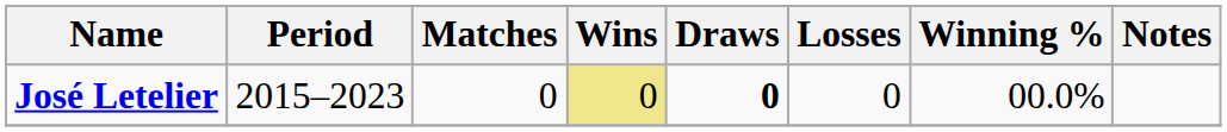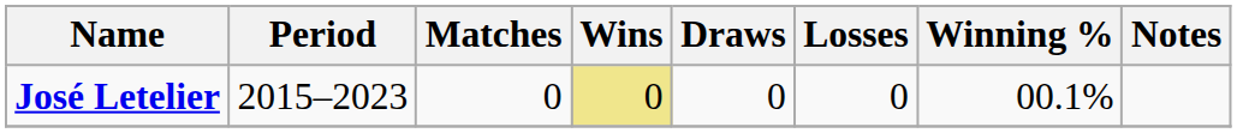 <table class="wikitable" style="text-align: right;">
 <tr>
 <th>Name</th>
 <th>Period</th>
 <th>Matches</th>
 <th>Wins</th>
 <th>Draws</th>
 <th>Losses</th>
 <th>Winning %</th>
 <th>Notes<br></th>
 </tr>
 <tr>
 <td style="text-align: left;"> <strong><a href='#'>José Letelier</a></strong></td>
 <td style="text-align: left;">2015–2023</td>
 <td>0</td>
 <td style="background: khaki;">0</td>
-<td><strong>0</strong></td>
 <td>0</td>
-<td>00.0%</td>
+<td>0</td>
+<td>00.1%</td>
 <td></td>
 </tr>
 <tr>
 </tr>
 </table>
